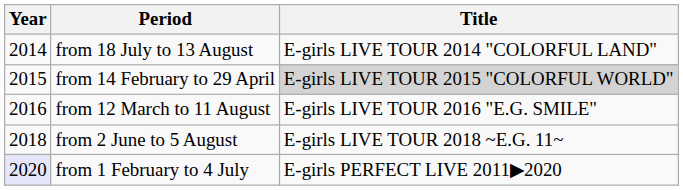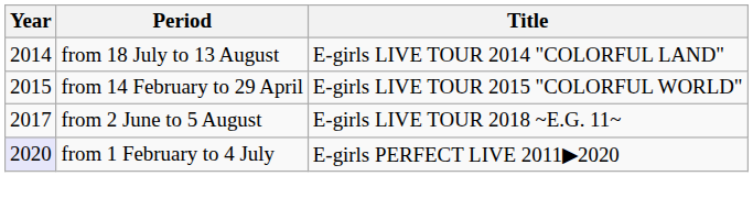 <table class="wikitable">
 <tr>
 <th>Year</th>
 <th>Period</th>
 <th>Title</th>
 </tr>
 <tr>
 <td>2014</td>
 <td>from 18 July to 13 August</td>
 <td>E-girls LIVE TOUR 2014 "COLORFUL LAND"</td>
 </tr>
 <tr>
 <td>2015</td>
 <td>from 14 February to 29 April</td>
-<td style="background: lightgrey;">E-girls LIVE TOUR 2015 "COLORFUL WORLD"</td>
+<td>E-girls LIVE TOUR 2015 "COLORFUL WORLD"</td>
 </tr>
 <tr>
-<td>2016</td>
-<td>from 12 March to 11 August</td>
-<td>E-girls LIVE TOUR 2016 "E.G. SMILE"</td>
-</tr>
-<tr>
-<td>2018</td>
+<td>2017</td>
 <td>from 2 June to 5 August</td>
 <td>E-girls LIVE TOUR 2018 ~E.G. 11~</td>
 </tr>
 <tr>
 <td style="background: lavender;">2020</td>
 <td>from 1 February to 4 July</td>
 <td>E-girls PERFECT LIVE 2011▶2020</td>
 </tr>
 </table>
